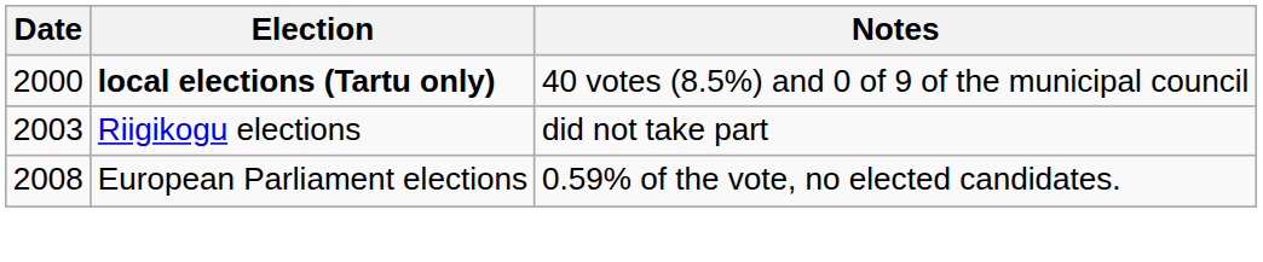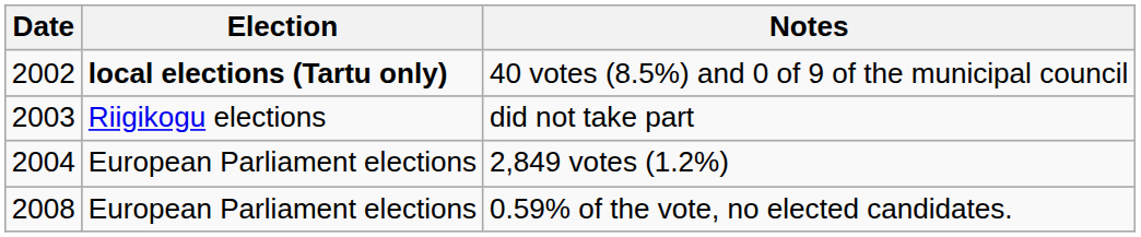 <table class="wikitable">
 <tr>
 <th>Date</th>
 <th>Election</th>
 <th>Notes</th>
 </tr>
 <tr>
-<td>2000</td>
+<td>2002</td>
 <td><strong>local elections (Tartu only)</strong></td>
 <td>40 votes (8.5%) and 0 of 9 of the municipal council</td>
 </tr>
 <tr>
 <td>2003</td>
 <td><a href='#'>Riigikogu</a> elections</td>
 <td>did not take part</td>
 </tr>
 <tr>
+<td>2004</td>
+<td>European Parliament elections</td>
+<td>2,849 votes (1.2%)</td>
+</tr>
+<tr>
 <td>2008</td>
 <td>European Parliament elections</td>
 <td>0.59% of the vote, no elected candidates.</td>
 </tr>
 </table>
